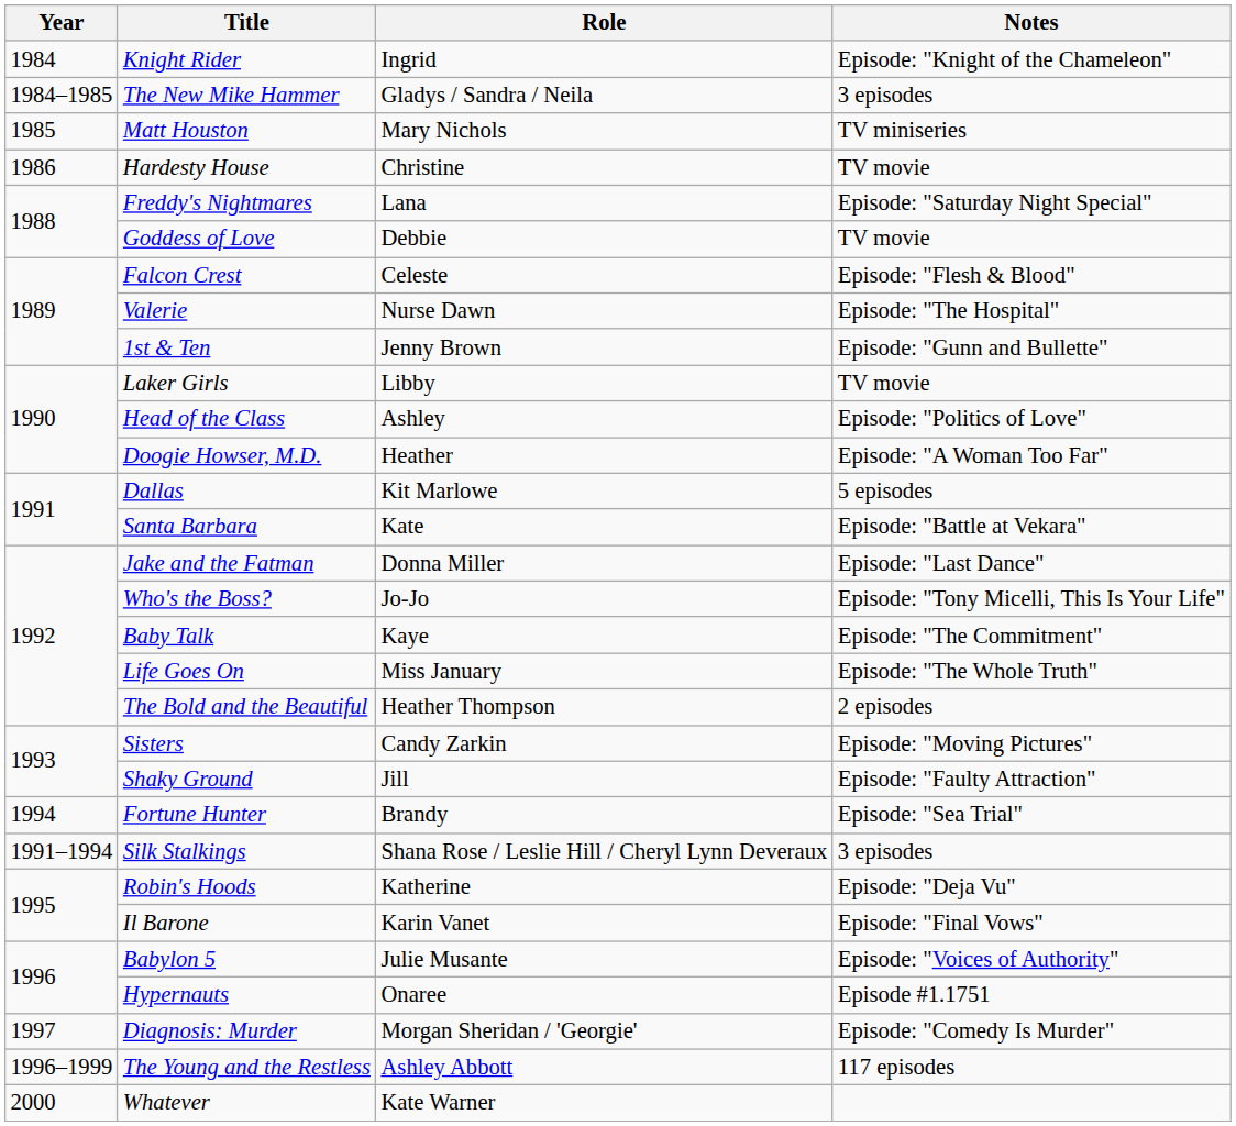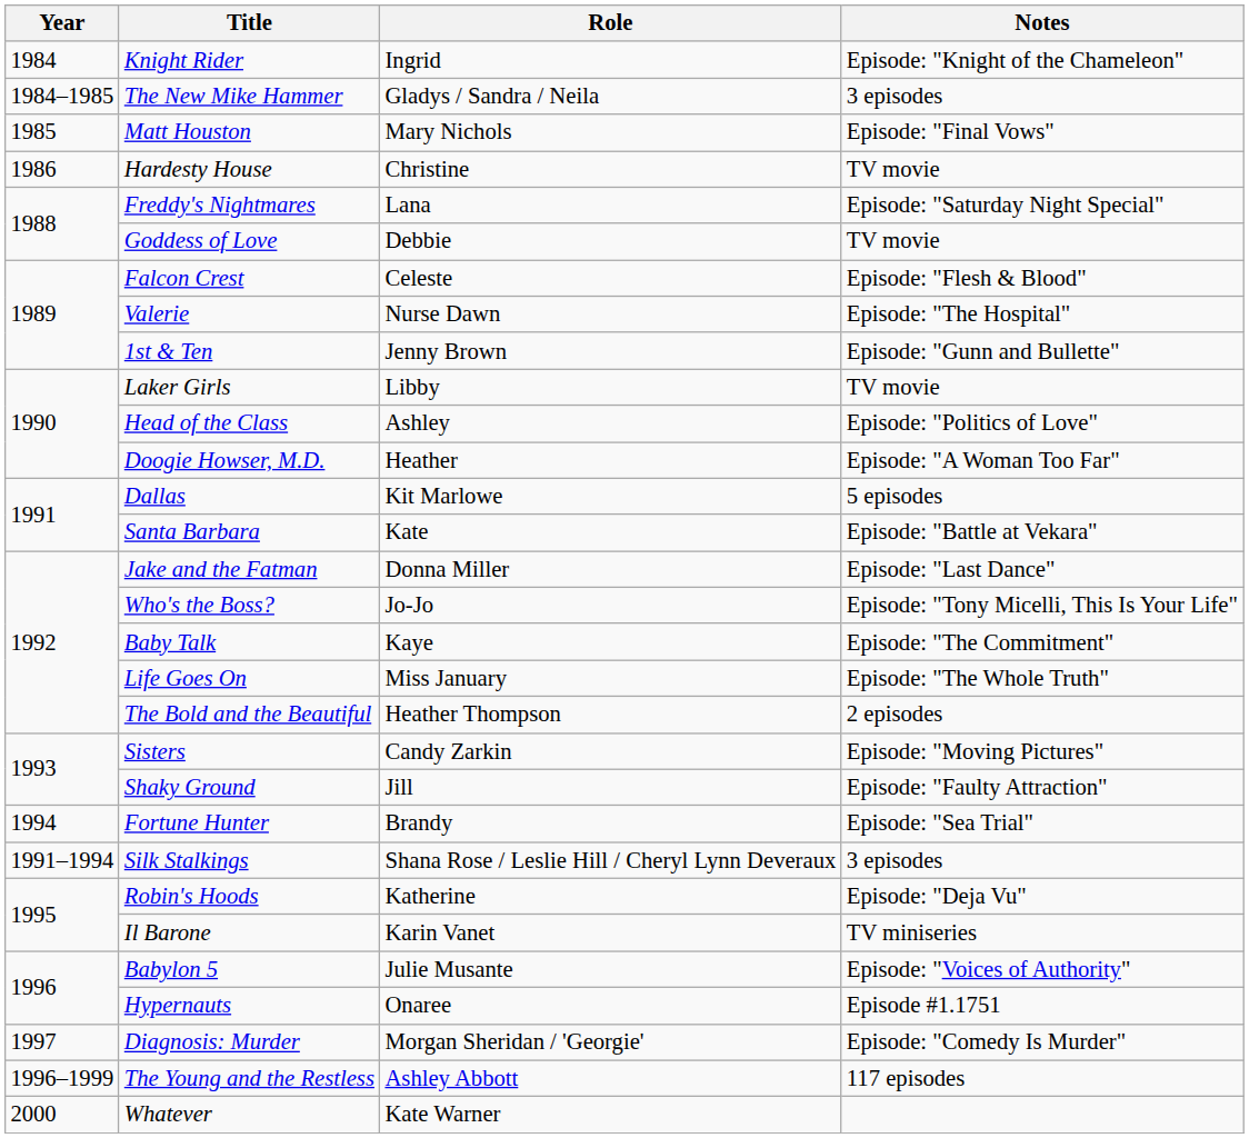 <table class="wikitable sortable">
 <tr>
 <th>Year</th>
 <th>Title</th>
 <th>Role</th>
 <th class="unsortable">Notes</th>
 </tr>
 <tr>
 <td>1984</td>
 <td><em><a href='#'>Knight Rider</a></em></td>
 <td>Ingrid</td>
 <td>Episode: "Knight of the Chameleon"</td>
 </tr>
 <tr>
 <td>1984–1985</td>
 <td><em><a href='#'>The New Mike Hammer</a></em></td>
 <td>Gladys / Sandra / Neila</td>
 <td>3 episodes</td>
 </tr>
 <tr>
 <td>1985</td>
 <td><em><a href='#'>Matt Houston</a></em></td>
 <td>Mary Nichols</td>
-<td>TV miniseries</td>
+<td>Episode: "Final Vows"</td>
 </tr>
 <tr>
 <td>1986</td>
 <td><em>Hardesty House</em></td>
 <td>Christine</td>
 <td>TV movie</td>
 </tr>
 <tr>
 <td rowspan=2>1988</td>
 <td><em><a href='#'>Freddy's Nightmares</a></em></td>
 <td>Lana</td>
 <td>Episode: "Saturday Night Special"</td>
 </tr>
 <tr>
 <td><em><a href='#'>Goddess of Love</a></em></td>
 <td>Debbie</td>
 <td>TV movie</td>
 </tr>
 <tr>
 <td rowspan=3>1989</td>
 <td><em><a href='#'>Falcon Crest</a></em></td>
 <td>Celeste</td>
 <td>Episode: "Flesh & Blood"</td>
 </tr>
 <tr>
 <td><em><a href='#'>Valerie</a></em></td>
 <td>Nurse Dawn</td>
 <td>Episode: "The Hospital"</td>
 </tr>
 <tr>
 <td><em><a href='#'>1st & Ten</a></em></td>
 <td>Jenny Brown</td>
 <td>Episode: "Gunn and Bullette"</td>
 </tr>
 <tr>
 <td rowspan=3>1990</td>
 <td><em>Laker Girls</em></td>
 <td>Libby</td>
 <td>TV movie</td>
 </tr>
 <tr>
 <td><em><a href='#'>Head of the Class</a></em></td>
 <td>Ashley</td>
 <td>Episode: "Politics of Love"</td>
 </tr>
 <tr>
 <td><em><a href='#'>Doogie Howser, M.D.</a></em></td>
 <td>Heather</td>
 <td>Episode: "A Woman Too Far"</td>
 </tr>
 <tr>
 <td rowspan=2>1991</td>
 <td><em><a href='#'>Dallas</a></em></td>
 <td>Kit Marlowe</td>
 <td>5 episodes</td>
 </tr>
 <tr>
 <td><em><a href='#'>Santa Barbara</a></em></td>
 <td>Kate</td>
 <td>Episode: "Battle at Vekara"</td>
 </tr>
 <tr>
 <td rowspan=5>1992</td>
 <td><em><a href='#'>Jake and the Fatman</a></em></td>
 <td>Donna Miller</td>
 <td>Episode: "Last Dance"</td>
 </tr>
 <tr>
 <td><em><a href='#'>Who's the Boss?</a></em></td>
 <td>Jo-Jo</td>
 <td>Episode: "Tony Micelli, This Is Your Life"</td>
 </tr>
 <tr>
 <td><em><a href='#'>Baby Talk</a></em></td>
 <td>Kaye</td>
 <td>Episode: "The Commitment"</td>
 </tr>
 <tr>
 <td><em><a href='#'>Life Goes On</a></em></td>
 <td>Miss January</td>
 <td>Episode: "The Whole Truth"</td>
 </tr>
 <tr>
 <td><em><a href='#'>The Bold and the Beautiful</a></em></td>
 <td>Heather Thompson</td>
 <td>2 episodes</td>
 </tr>
 <tr>
 <td rowspan=2>1993</td>
 <td><em><a href='#'>Sisters</a></em></td>
 <td>Candy Zarkin</td>
 <td>Episode: "Moving Pictures"</td>
 </tr>
 <tr>
 <td><em><a href='#'>Shaky Ground</a></em></td>
 <td>Jill</td>
 <td>Episode: "Faulty Attraction"</td>
 </tr>
 <tr>
 <td>1994</td>
 <td><em><a href='#'>Fortune Hunter</a></em></td>
 <td>Brandy</td>
 <td>Episode: "Sea Trial"</td>
 </tr>
 <tr>
 <td>1991–1994</td>
 <td><em><a href='#'>Silk Stalkings</a></em></td>
 <td>Shana Rose / Leslie Hill / Cheryl Lynn Deveraux</td>
 <td>3 episodes</td>
 </tr>
 <tr>
 <td rowspan=2>1995</td>
 <td><em><a href='#'>Robin's Hoods</a></em></td>
 <td>Katherine</td>
 <td>Episode: "Deja Vu"</td>
 </tr>
 <tr>
 <td><em>Il Barone</em></td>
 <td>Karin Vanet</td>
-<td>Episode: "Final Vows"</td>
+<td>TV miniseries</td>
 </tr>
 <tr>
 <td rowspan=2>1996</td>
 <td><em><a href='#'>Babylon 5</a></em></td>
 <td>Julie Musante</td>
 <td>Episode: "<a href='#'>Voices of Authority</a>"</td>
 </tr>
 <tr>
 <td><em><a href='#'>Hypernauts</a></em></td>
 <td>Onaree</td>
 <td>Episode #1.1751</td>
 </tr>
 <tr>
 <td>1997</td>
 <td><em><a href='#'>Diagnosis: Murder</a></em></td>
 <td>Morgan Sheridan / 'Georgie'</td>
 <td>Episode: "Comedy Is Murder"</td>
 </tr>
 <tr>
 <td>1996–1999</td>
 <td><em><a href='#'>The Young and the Restless</a></em></td>
 <td><a href='#'>Ashley Abbott</a></td>
 <td>117 episodes</td>
 </tr>
 <tr>
 <td>2000</td>
 <td><em>Whatever</em></td>
 <td>Kate Warner</td>
 <td></td>
 </tr>
 <tr>
 </tr>
 </table>
